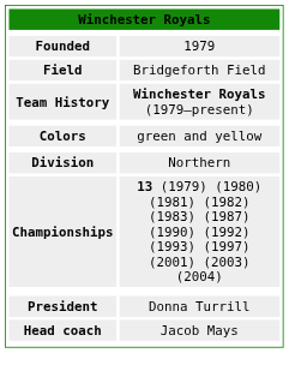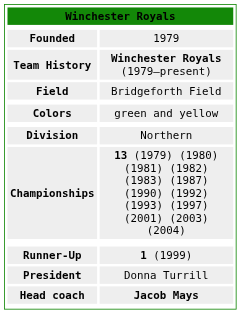 <table style="margin:5px; border:1px solid #138808;" align=right cellpadding=3 cellspacing=3 width=280>
 <tr align="center" bgcolor="#138808">
 <td colspan=2><span><strong>Winchester Royals</strong></span></td>
 </tr>
 <tr align="center">
 </tr>
 <tr align="center" bgcolor="#eeeeee">
 <td><strong>Founded</strong></td>
 <td>1979</td>
 </tr>
 <tr align="center" bgcolor="#eeeeee">
+<td><strong>Team History</strong></td>
+<td><strong>Winchester Royals</strong><br> (1979–present)</td>
+</tr>
+<tr align="center" bgcolor="#eeeeee">
 <td><strong>Field</strong></td>
 <td>Bridgeforth Field</td>
-</tr>
-<tr align="center" bgcolor="#eeeeee">
-<td><strong>Team History</strong></td>
-<td><strong>Winchester Royals</strong><br> (1979–present)</td>
 </tr>
 <tr align="center">
 </tr>
 <tr align="center" bgcolor="#eeeeee">
 <td><strong>Colors</strong></td>
 <td>green and yellow</td>
 </tr>
 <tr align="center" bgcolor="#eeeeee">
 </tr>
 <tr align="center" bgcolor="#eeeeee">
 <td><strong>Division</strong></td>
 <td>Northern</td>
 </tr>
 <tr align="center" bgcolor="#eeeeee">
 <td><strong>Championships</strong></td>
 <td><strong>13</strong> (1979) (1980) (1981) (1982) (1983) (1987) (1990) (1992) (1993) (1997) (2001) (2003) (2004)</td>
 </tr>
 <tr align="center">
 </tr>
 <tr align="center">
 </tr>
 <tr align="center" bgcolor="#eeeeee">
+<td><strong>Runner-Up</strong></td>
+<td><strong>1</strong> (1999)</td>
+</tr>
+<tr align="center" bgcolor="#eeeeee">
 <td><strong>President</strong></td>
 <td>Donna Turrill</td>
 </tr>
 <tr align="center" bgcolor="#eeeeee">
 <td><strong>Head coach</strong></td>
-<td>Jacob Mays</td>
+<td><strong>Jacob Mays</strong></td>
 </tr>
 <tr align="center">
 </tr>
 </table>
